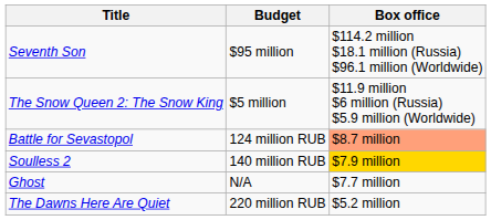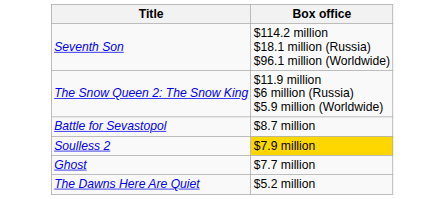 <table class="wikitable sortable" style="margin:auto; margin:auto;">
 <tr>
 <th>Title</th>
-<th>Budget</th>
 <th>Box office</th>
 </tr>
 <tr>
 <td><em><a href='#'>Seventh Son</a></em></td>
-<td>$95 million</td>
 <td>$114.2 million<br>$18.1 million (Russia)<br>$96.1 million (Worldwide)</td>
 </tr>
 <tr>
 <td><em><a href='#'>The Snow Queen 2: The Snow King</a></em></td>
-<td>$5 million</td>
 <td>$11.9 million<br>$6 million (Russia)<br>$5.9 million (Worldwide)</td>
 </tr>
 <tr>
 <td><em><a href='#'>Battle for Sevastopol</a></em></td>
-<td>124 million RUB</td>
-<td style="background: lightsalmon;">$8.7 million</td>
+<td>$8.7 million</td>
 </tr>
 <tr>
 <td><em><a href='#'>Soulless 2</a></em></td>
-<td>140 million RUB</td>
 <td style="background: gold;">$7.9 million</td>
 </tr>
 <tr>
 <td><em><a href='#'>Ghost</a></em></td>
-<td>N/A</td>
 <td>$7.7 million</td>
 </tr>
 <tr>
 <td><em><a href='#'>The Dawns Here Are Quiet</a></em></td>
-<td>220 million RUB</td>
 <td>$5.2 million</td>
 </tr>
 </table>
